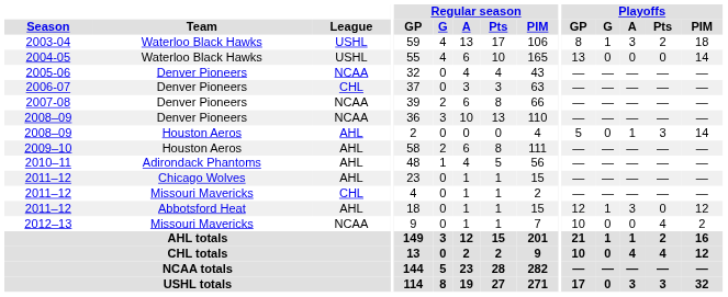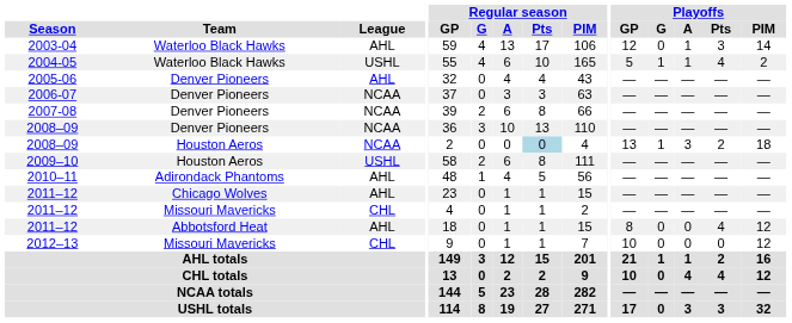 <table border="0" cellpadding="1" cellspacing="0" style="text-align:center; width:75%">
 <tr bgcolor="#e0e0e0">
 <th colspan="3" bgcolor="#ffffff"></th>
 <th rowspan="99" bgcolor="#ffffff"></th>
 <th colspan="5"><a href='#'>Regular season</a></th>
 <th rowspan="99" bgcolor="#ffffff"></th>
 <th colspan="5"><a href='#'>Playoffs</a></th>
 </tr>
 <tr bgcolor="#e0e0e0">
 <th><a href='#'>Season</a></th>
 <th>Team</th>
 <th>League</th>
 <th>GP</th>
 <th><a href='#'>G</a></th>
 <th><a href='#'>A</a></th>
 <th><a href='#'>Pts</a></th>
 <th><a href='#'>PIM</a></th>
 <th>GP</th>
 <th>G</th>
 <th>A</th>
 <th>Pts</th>
 <th>PIM</th>
 </tr>
 <tr ALIGN="center">
 <td><a href='#'>2003-04</a></td>
 <td><a href='#'>Waterloo Black Hawks</a></td>
-<td><a href='#'>USHL</a></td>
+<td>AHL</td>
 <td>59</td>
 <td>4</td>
 <td>13</td>
 <td>17</td>
 <td>106</td>
-<td>8</td>
+<td>12</td>
+<td>0</td>
 <td>1</td>
 <td>3</td>
-<td>2</td>
-<td>18</td>
+<td>14</td>
 </tr>
 <tr ALIGN="center" bgcolor="#f0f0f0">
 <td><a href='#'>2004-05</a></td>
 <td>Waterloo Black Hawks</td>
 <td>USHL</td>
 <td>55</td>
 <td>4</td>
 <td>6</td>
 <td>10</td>
 <td>165</td>
-<td>13</td>
-<td>0</td>
-<td>0</td>
-<td>0</td>
-<td>14</td>
+<td>5</td>
+<td>1</td>
+<td>1</td>
+<td>4</td>
+<td>2</td>
 </tr>
 <tr ALIGN="center">
 <td><a href='#'>2005-06</a></td>
 <td><a href='#'>Denver Pioneers</a></td>
-<td><a href='#'>NCAA</a></td>
+<td><a href='#'>AHL</a></td>
 <td>32</td>
 <td>0</td>
 <td>4</td>
 <td>4</td>
 <td>43</td>
 <td>—</td>
 <td>—</td>
 <td>—</td>
 <td>—</td>
 <td>—</td>
 </tr>
 <tr ALIGN="center" bgcolor="#f0f0f0">
 <td><a href='#'>2006-07</a></td>
 <td>Denver Pioneers</td>
-<td><a href='#'>CHL</a></td>
+<td>NCAA</td>
 <td>37</td>
 <td>0</td>
 <td>3</td>
 <td>3</td>
 <td>63</td>
 <td>—</td>
 <td>—</td>
 <td>—</td>
 <td>—</td>
 <td>—</td>
 </tr>
 <tr ALIGN="center">
 <td><a href='#'>2007-08</a></td>
 <td>Denver Pioneers</td>
 <td>NCAA</td>
 <td>39</td>
 <td>2</td>
 <td>6</td>
 <td>8</td>
 <td>66</td>
 <td>—</td>
 <td>—</td>
 <td>—</td>
 <td>—</td>
 <td>—</td>
 </tr>
 <tr ALIGN="center" bgcolor="#f0f0f0">
 <td><a href='#'>2008–09</a></td>
 <td>Denver Pioneers</td>
 <td>NCAA</td>
 <td>36</td>
 <td>3</td>
 <td>10</td>
 <td>13</td>
 <td>110</td>
 <td>—</td>
 <td>—</td>
 <td>—</td>
 <td>—</td>
 <td>—</td>
 </tr>
 <tr ALIGN="center">
 <td><a href='#'>2008–09</a></td>
 <td><a href='#'>Houston Aeros</a></td>
-<td><a href='#'>AHL</a></td>
+<td><a href='#'>NCAA</a></td>
 <td>2</td>
 <td>0</td>
 <td>0</td>
-<td>0</td>
+<td style="background: lightblue;">0</td>
 <td>4</td>
-<td>5</td>
-<td>0</td>
+<td>13</td>
 <td>1</td>
 <td>3</td>
-<td>14</td>
+<td>2</td>
+<td>18</td>
 </tr>
 <tr ALIGN="center" bgcolor="#f0f0f0">
 <td><a href='#'>2009–10</a></td>
 <td>Houston Aeros</td>
-<td>AHL</td>
+<td><a href='#'>USHL</a></td>
 <td>58</td>
 <td>2</td>
 <td>6</td>
 <td>8</td>
 <td>111</td>
 <td>—</td>
 <td>—</td>
 <td>—</td>
 <td>—</td>
 <td>—</td>
 </tr>
 <tr ALIGN="center">
 <td><a href='#'>2010–11</a></td>
 <td><a href='#'>Adirondack Phantoms</a></td>
 <td>AHL</td>
 <td>48</td>
 <td>1</td>
 <td>4</td>
 <td>5</td>
 <td>56</td>
 <td>—</td>
 <td>—</td>
 <td>—</td>
 <td>—</td>
 <td>—</td>
 </tr>
 <tr ALIGN="center" bgcolor="#f0f0f0">
 <td><a href='#'>2011–12</a></td>
 <td><a href='#'>Chicago Wolves</a></td>
 <td>AHL</td>
 <td>23</td>
 <td>0</td>
 <td>1</td>
 <td>1</td>
 <td>15</td>
 <td>—</td>
 <td>—</td>
 <td>—</td>
 <td>—</td>
 <td>—</td>
 </tr>
 <tr ALIGN="center">
 <td><a href='#'>2011–12</a></td>
 <td><a href='#'>Missouri Mavericks</a></td>
 <td><a href='#'>CHL</a></td>
 <td>4</td>
 <td>0</td>
 <td>1</td>
 <td>1</td>
 <td>2</td>
 <td>—</td>
 <td>—</td>
 <td>—</td>
 <td>—</td>
 <td>—</td>
 </tr>
 <tr ALIGN="center" bgcolor="#f0f0f0">
 <td><a href='#'>2011–12</a></td>
 <td><a href='#'>Abbotsford Heat</a></td>
 <td>AHL</td>
 <td>18</td>
 <td>0</td>
 <td>1</td>
 <td>1</td>
 <td>15</td>
-<td>12</td>
-<td>1</td>
-<td>3</td>
+<td>8</td>
 <td>0</td>
+<td>0</td>
+<td>4</td>
 <td>12</td>
 </tr>
 <tr ALIGN="center">
 <td><a href='#'>2012–13</a></td>
 <td><a href='#'>Missouri Mavericks</a></td>
-<td>NCAA</td>
+<td><a href='#'>CHL</a></td>
 <td>9</td>
 <td>0</td>
 <td>1</td>
 <td>1</td>
 <td>7</td>
 <td>10</td>
 <td>0</td>
 <td>0</td>
-<td>4</td>
-<td>2</td>
+<td>0</td>
+<td>12</td>
 </tr>
 <tr ALIGN="center" bgcolor="#e0e0e0">
 <th colspan="3">AHL totals</th>
 <th>149</th>
 <th>3</th>
 <th>12</th>
 <th>15</th>
 <th>201</th>
 <th>21</th>
 <th>1</th>
 <th>1</th>
 <th>2</th>
 <th>16</th>
 </tr>
 <tr ALIGN="center" bgcolor="#e0e0e0">
 <th colspan="3">CHL totals</th>
 <th>13</th>
 <th>0</th>
 <th>2</th>
 <th>2</th>
 <th>9</th>
 <th>10</th>
 <th>0</th>
 <th>4</th>
 <th>4</th>
 <th>12</th>
 </tr>
 <tr ALIGN="center" bgcolor="#e0e0e0">
 <th colspan="3">NCAA totals</th>
 <th>144</th>
 <th>5</th>
 <th>23</th>
 <th>28</th>
 <th>282</th>
 <th>—</th>
 <th>—</th>
 <th>—</th>
 <th>—</th>
 <th>—</th>
 </tr>
 <tr ALIGN="center" bgcolor="#e0e0e0">
 <th colspan="3">USHL totals</th>
 <th>114</th>
 <th>8</th>
 <th>19</th>
 <th>27</th>
 <th>271</th>
 <th>17</th>
 <th>0</th>
 <th>3</th>
 <th>3</th>
 <th>32</th>
 </tr>
 </table>
